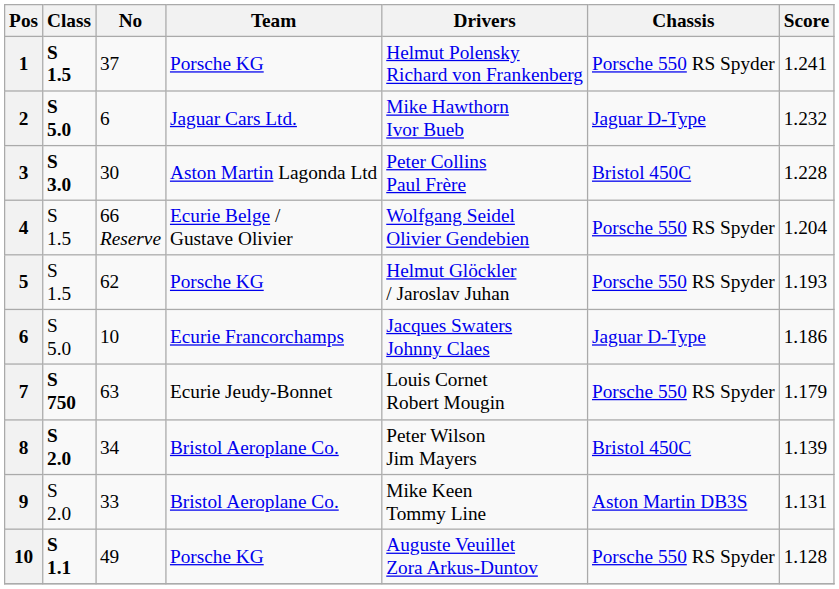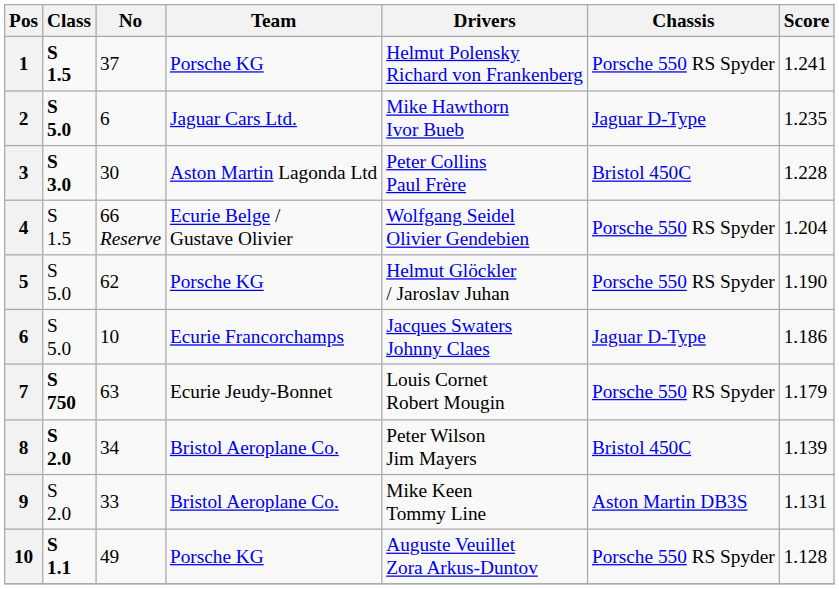 <table class="wikitable" style="font-size: 95%;">
 <tr>
 <th>Pos</th>
 <th>Class</th>
 <th>No</th>
 <th>Team</th>
 <th>Drivers</th>
 <th>Chassis</th>
 <th>Score</th>
 </tr>
 <tr>
 <th>1</th>
 <td><strong>S<br>1.5</strong></td>
 <td>37</td>
 <td> <a href='#'>Porsche KG</a></td>
 <td> <a href='#'>Helmut Polensky</a><br> <a href='#'>Richard von Frankenberg</a></td>
 <td><a href='#'>Porsche 550</a> RS Spyder</td>
 <td>1.241</td>
 </tr>
 <tr>
 <th>2</th>
 <td><strong>S<br>5.0</strong></td>
 <td>6</td>
 <td> <a href='#'>Jaguar Cars Ltd.</a></td>
 <td> <a href='#'>Mike Hawthorn</a><br> <a href='#'>Ivor Bueb</a></td>
 <td><a href='#'>Jaguar D-Type</a></td>
-<td>1.232</td>
+<td>1.235</td>
 </tr>
 <tr>
 <th>3</th>
 <td><strong>S<br>3.0</strong></td>
 <td>30</td>
 <td> <a href='#'>Aston Martin</a> Lagonda Ltd</td>
 <td> <a href='#'>Peter Collins</a><br> <a href='#'>Paul Frère</a></td>
 <td><a href='#'>Bristol 450C</a></td>
 <td>1.228</td>
 </tr>
 <tr>
 <th>4</th>
 <td>S<br>1.5</td>
 <td>66<br><em>Reserve</em></td>
 <td> <a href='#'>Ecurie Belge</a> /<br> Gustave Olivier</td>
 <td> <a href='#'>Wolfgang Seidel</a><br> <a href='#'>Olivier Gendebien</a></td>
 <td><a href='#'>Porsche 550</a> RS Spyder</td>
 <td>1.204</td>
 </tr>
 <tr>
 <th>5</th>
-<td>S<br>1.5</td>
+<td>S<br>5.0</td>
 <td>62</td>
 <td> <a href='#'>Porsche KG</a></td>
 <td> <a href='#'>Helmut Glöckler</a><br>/ Jaroslav Juhan</td>
 <td><a href='#'>Porsche 550</a> RS Spyder</td>
-<td>1.193</td>
+<td>1.190</td>
 </tr>
 <tr>
 <th>6</th>
 <td>S<br>5.0</td>
 <td>10</td>
 <td> <a href='#'>Ecurie Francorchamps</a></td>
 <td> <a href='#'>Jacques Swaters</a><br> <a href='#'>Johnny Claes</a></td>
 <td><a href='#'>Jaguar D-Type</a></td>
 <td>1.186</td>
 </tr>
 <tr>
 <th>7</th>
 <td><strong>S<br>750</strong></td>
 <td>63</td>
 <td> Ecurie Jeudy-Bonnet</td>
 <td> Louis Cornet<br> Robert Mougin</td>
 <td><a href='#'>Porsche 550</a> RS Spyder</td>
 <td>1.179</td>
 </tr>
 <tr>
 <th>8</th>
 <td><strong>S<br>2.0</strong></td>
 <td>34</td>
 <td> <a href='#'>Bristol Aeroplane Co.</a></td>
 <td> Peter Wilson<br> Jim Mayers</td>
 <td><a href='#'>Bristol 450C</a></td>
 <td>1.139</td>
 </tr>
 <tr>
 <th>9</th>
 <td>S<br>2.0</td>
 <td>33</td>
 <td> <a href='#'>Bristol Aeroplane Co.</a></td>
 <td> Mike Keen<br> Tommy Line</td>
 <td><a href='#'>Aston Martin DB3S</a></td>
 <td>1.131</td>
 </tr>
 <tr>
 <th>10</th>
 <td><strong>S<br>1.1</strong></td>
 <td>49</td>
 <td> <a href='#'>Porsche KG</a></td>
 <td> <a href='#'>Auguste Veuillet</a><br> <a href='#'>Zora Arkus-Duntov</a></td>
 <td><a href='#'>Porsche 550</a> RS Spyder</td>
 <td>1.128</td>
 </tr>
 <tr>
 </tr>
 </table>
